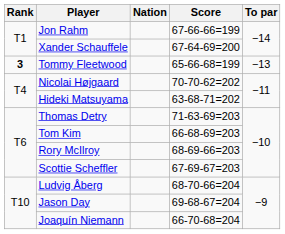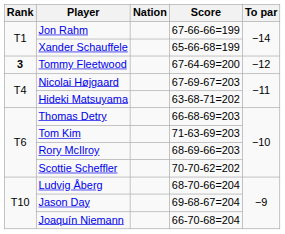 <table class="wikitable">
 <tr>
 <th>Rank</th>
 <th>Player</th>
 <th>Nation</th>
 <th>Score</th>
 <th>To par</th>
 </tr>
 <tr>
 <td rowspan=2 align=center>T1</td>
 <td><a href='#'>Jon Rahm</a></td>
 <td></td>
 <td align=center>67-66-66=199</td>
 <td rowspan=2 align=center>−14</td>
 </tr>
 <tr>
 <td><a href='#'>Xander Schauffele</a></td>
 <td></td>
-<td align=center>67-64-69=200</td>
+<td align=center>65-66-68=199</td>
 </tr>
 <tr>
 <td align=center><strong>3</strong></td>
 <td><a href='#'>Tommy Fleetwood</a></td>
 <td></td>
-<td align=center>65-66-68=199</td>
-<td align=center>−13</td>
+<td align=center>67-64-69=200</td>
+<td align=center>−12</td>
 </tr>
 <tr>
 <td rowspan=2 align=center>T4</td>
 <td><a href='#'>Nicolai Højgaard</a></td>
 <td></td>
-<td align=center>70-70-62=202</td>
+<td align=center>67-69-67=203</td>
 <td rowspan=2 align=center>−11</td>
 </tr>
 <tr>
 <td><a href='#'>Hideki Matsuyama</a></td>
 <td></td>
 <td align=center>63-68-71=202</td>
 </tr>
 <tr>
 <td rowspan=4 align=center>T6</td>
 <td><a href='#'>Thomas Detry</a></td>
 <td></td>
-<td align=center>71-63-69=203</td>
+<td align=center>66-68-69=203</td>
 <td rowspan=4 align=center>−10</td>
 </tr>
 <tr>
 <td><a href='#'>Tom Kim</a></td>
 <td></td>
-<td align=center>66-68-69=203</td>
+<td align=center>71-63-69=203</td>
 </tr>
 <tr>
 <td><a href='#'>Rory McIlroy</a></td>
 <td></td>
 <td align=center>68-69-66=203</td>
 </tr>
 <tr>
 <td><a href='#'>Scottie Scheffler</a></td>
 <td></td>
-<td align=center>67-69-67=203</td>
+<td align=center>70-70-62=202</td>
 </tr>
 <tr>
 <td rowspan=3 align=center>T10</td>
 <td><a href='#'>Ludvig Åberg</a></td>
 <td></td>
 <td align=center>68-70-66=204</td>
 <td rowspan=3 align=center>−9</td>
 </tr>
 <tr>
 <td><a href='#'>Jason Day</a></td>
 <td></td>
 <td align=center>69-68-67=204</td>
 </tr>
 <tr>
 <td><a href='#'>Joaquín Niemann</a></td>
 <td></td>
 <td align=center>66-70-68=204</td>
 </tr>
 </table>
